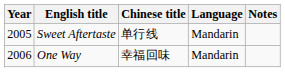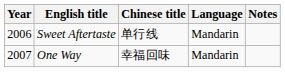 <table class="wikitable sortable">
 <tr>
 <th>Year</th>
 <th>English title</th>
 <th>Chinese title</th>
 <th>Language</th>
 <th class="unsortable">Notes</th>
 </tr>
 <tr>
-<td>2005</td>
+<td>2006</td>
 <td><em>Sweet Aftertaste</em></td>
 <td>单行线</td>
 <td>Mandarin</td>
 <td></td>
 </tr>
 <tr>
-<td>2006</td>
+<td>2007</td>
 <td><em>One Way</em></td>
 <td>幸福回味</td>
 <td>Mandarin</td>
 <td></td>
 </tr>
 </table>
